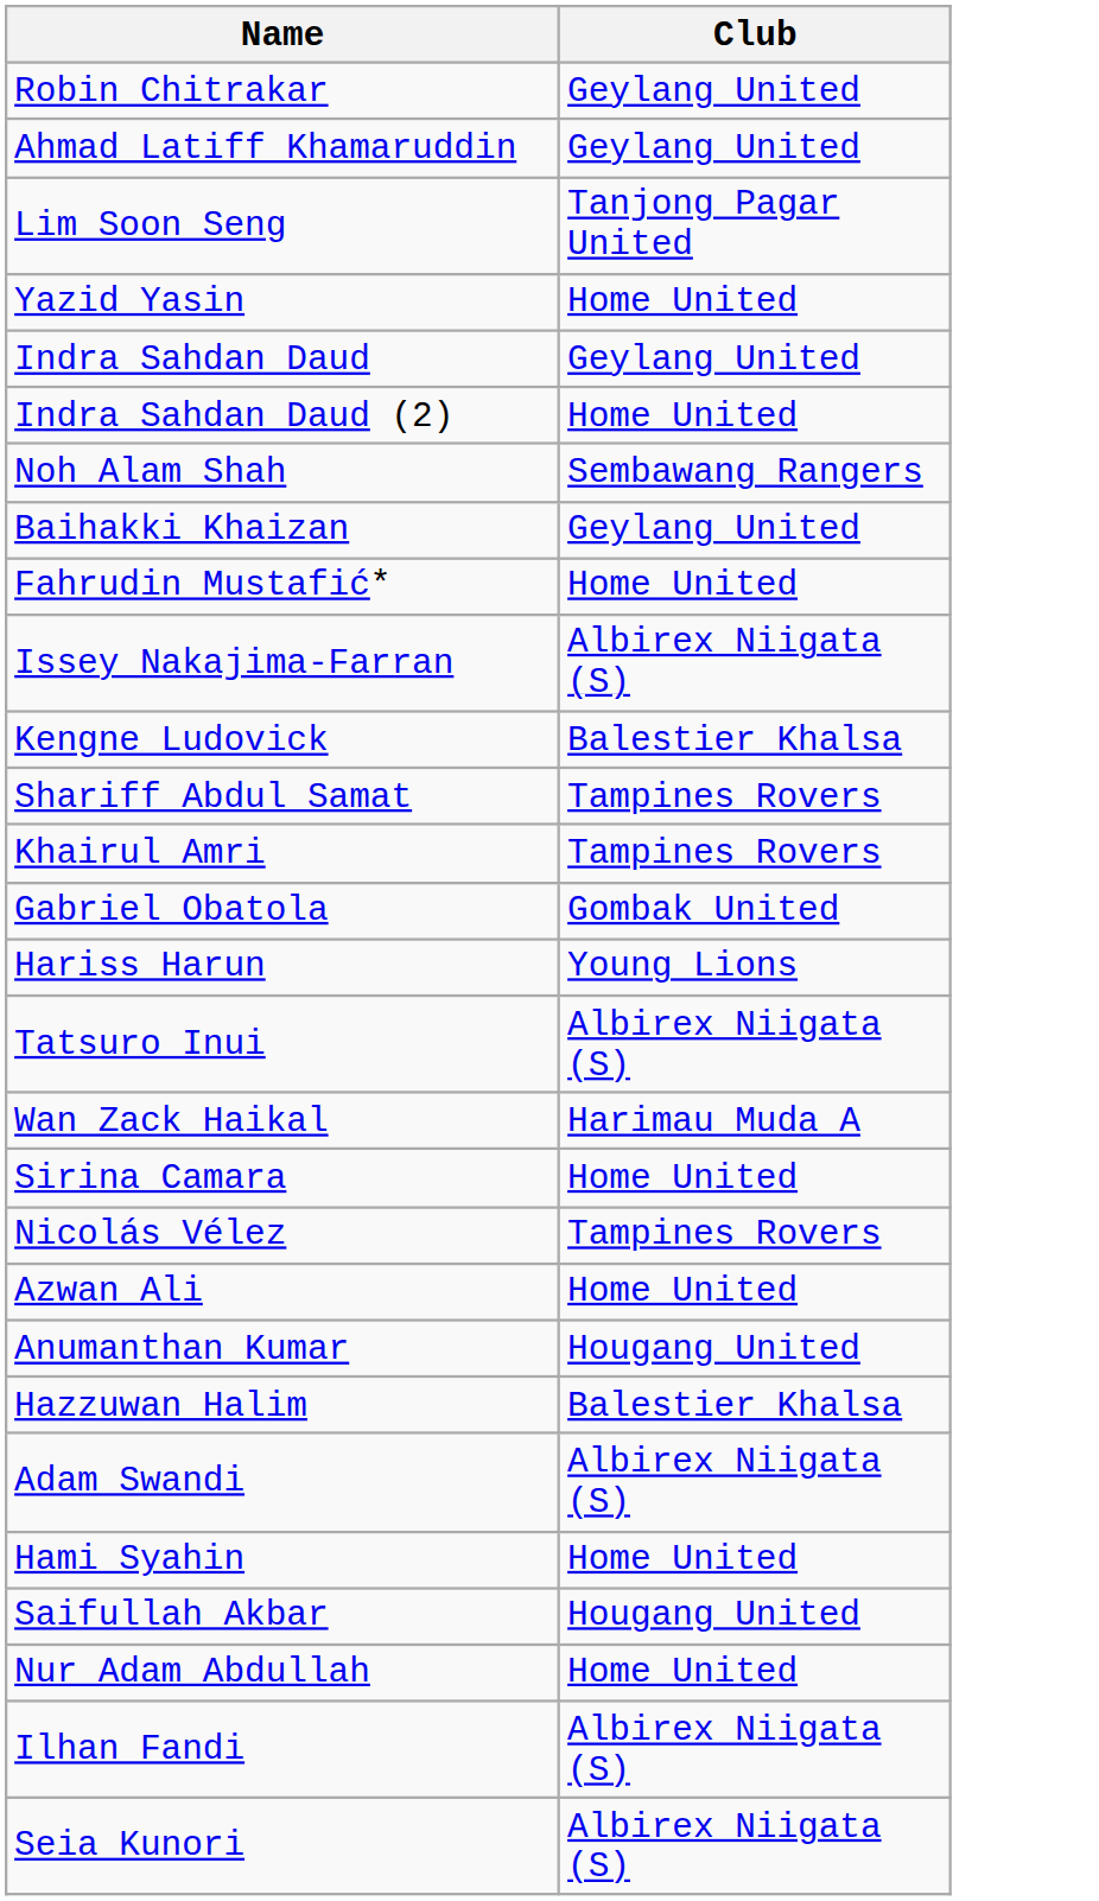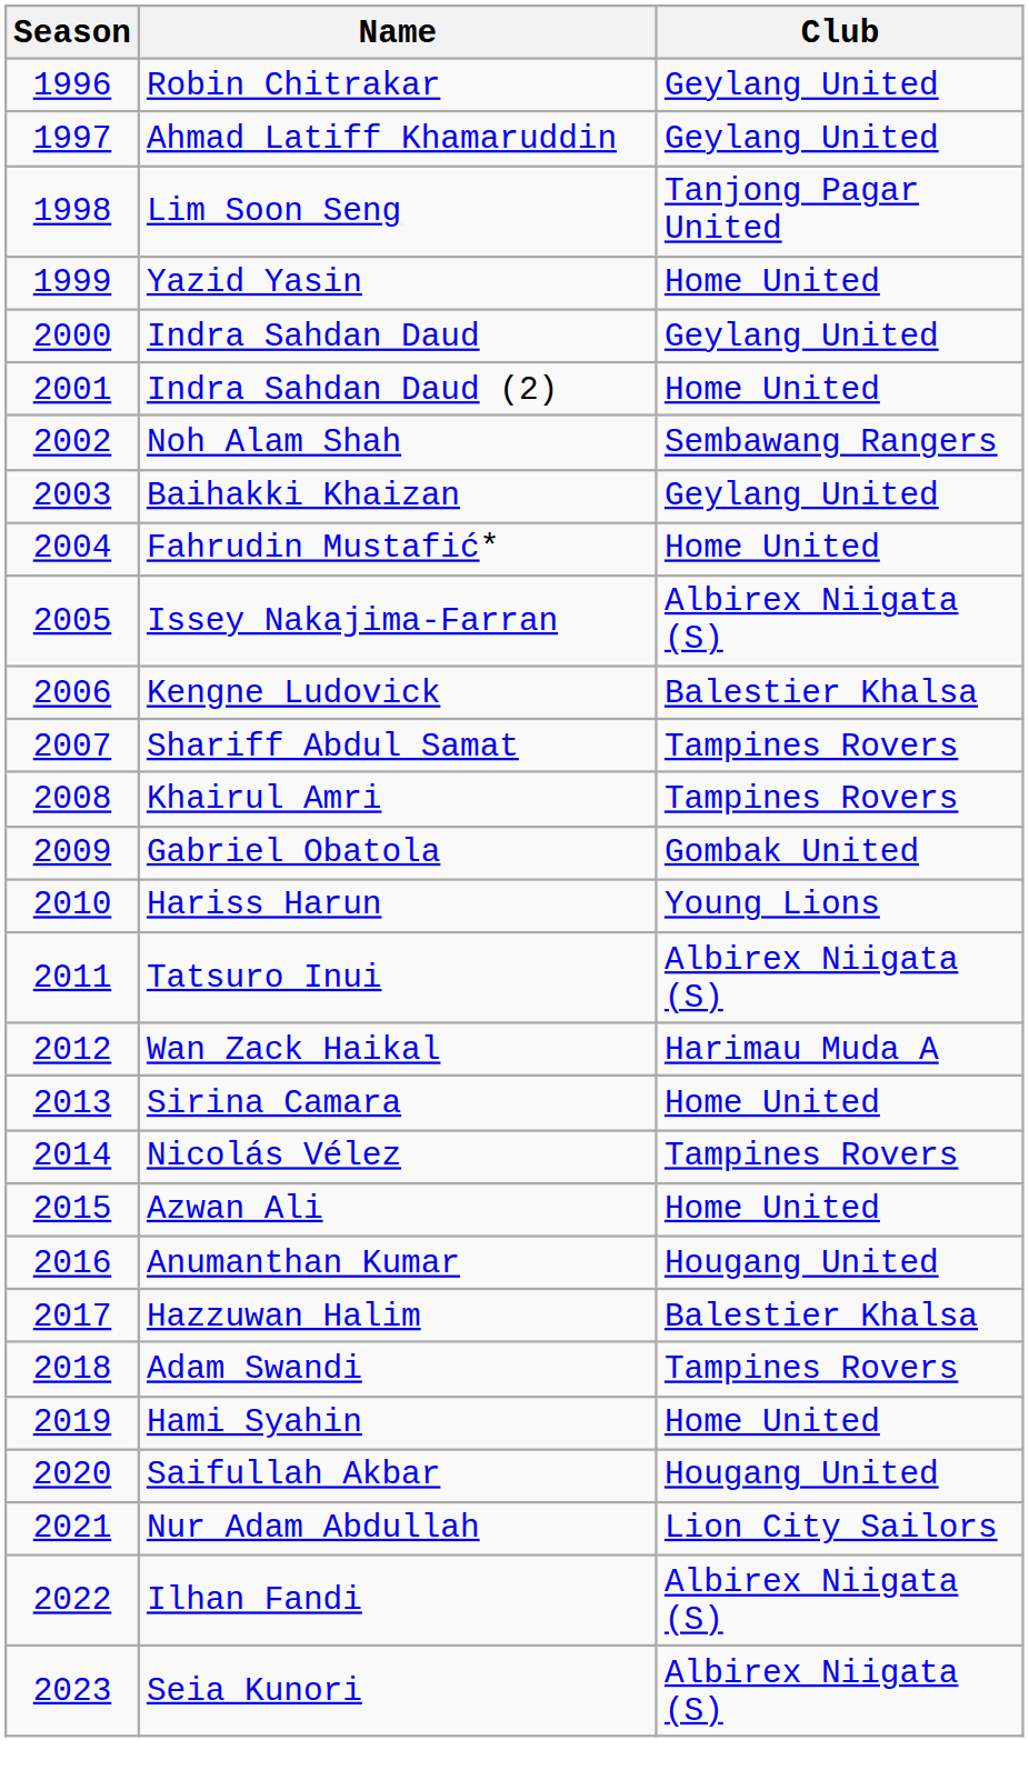 <table class="wikitable" style="text-align:center">
 <tr>
+<th>Season</th>
 <th width="200">Name</th>
 <th width="140">Club</th>
 </tr>
 <tr>
+<td><a href='#'>1996</a></td>
 <td align="left"> <a href='#'>Robin Chitrakar</a></td>
 <td align="left"><a href='#'>Geylang United</a></td>
 </tr>
 <tr>
+<td><a href='#'>1997</a></td>
 <td align="left"> <a href='#'>Ahmad Latiff Khamaruddin</a></td>
 <td align="left"><a href='#'>Geylang United</a></td>
 </tr>
 <tr>
+<td><a href='#'>1998</a></td>
 <td align="left"> <a href='#'>Lim Soon Seng</a></td>
 <td align="left"><a href='#'>Tanjong Pagar United</a></td>
 </tr>
 <tr>
+<td><a href='#'>1999</a></td>
 <td align="left"> <a href='#'>Yazid Yasin</a></td>
 <td align="left"><a href='#'>Home United</a></td>
 </tr>
 <tr>
+<td><a href='#'>2000</a></td>
 <td align="left"> <a href='#'>Indra Sahdan Daud</a></td>
 <td align="left"><a href='#'>Geylang United</a></td>
 </tr>
 <tr>
+<td><a href='#'>2001</a></td>
 <td align="left"> <a href='#'>Indra Sahdan Daud</a> (2)</td>
 <td align="left"><a href='#'>Home United</a></td>
 </tr>
 <tr>
+<td><a href='#'>2002</a></td>
 <td align="left"> <a href='#'>Noh Alam Shah</a></td>
 <td align="left"><a href='#'>Sembawang Rangers</a></td>
 </tr>
 <tr>
+<td><a href='#'>2003</a></td>
 <td align="left"> <a href='#'>Baihakki Khaizan</a></td>
 <td align="left"><a href='#'>Geylang United</a></td>
 </tr>
 <tr>
+<td><a href='#'>2004</a></td>
 <td align="left"> <a href='#'>Fahrudin Mustafić</a>*</td>
 <td align="left"><a href='#'>Home United</a></td>
 </tr>
 <tr>
+<td><a href='#'>2005</a></td>
 <td align="left"> <a href='#'>Issey Nakajima-Farran</a></td>
 <td align="left"><a href='#'>Albirex Niigata (S)</a></td>
 </tr>
 <tr>
+<td><a href='#'>2006</a></td>
 <td align="left"> <a href='#'>Kengne Ludovick</a></td>
 <td align="left"><a href='#'>Balestier Khalsa</a></td>
 </tr>
 <tr>
+<td><a href='#'>2007</a></td>
 <td align="left"> <a href='#'>Shariff Abdul Samat</a></td>
 <td align="left"><a href='#'>Tampines Rovers</a></td>
 </tr>
 <tr>
+<td><a href='#'>2008</a></td>
 <td align="left"> <a href='#'>Khairul Amri</a></td>
 <td align="left"><a href='#'>Tampines Rovers</a></td>
 </tr>
 <tr>
+<td><a href='#'>2009</a></td>
 <td align="left"> <a href='#'>Gabriel Obatola</a></td>
 <td align="left"><a href='#'>Gombak United</a></td>
 </tr>
 <tr>
+<td><a href='#'>2010</a></td>
 <td align="left"> <a href='#'>Hariss Harun</a></td>
 <td align="left"><a href='#'>Young Lions</a></td>
 </tr>
 <tr>
+<td><a href='#'>2011</a></td>
 <td align="left"> <a href='#'>Tatsuro Inui</a></td>
 <td align="left"><a href='#'>Albirex Niigata (S)</a></td>
 </tr>
 <tr>
+<td><a href='#'>2012</a></td>
 <td align="left"> <a href='#'>Wan Zack Haikal</a></td>
 <td align="left"><a href='#'>Harimau Muda A</a></td>
 </tr>
 <tr>
+<td><a href='#'>2013</a></td>
 <td align="left"> <a href='#'>Sirina Camara</a></td>
 <td align="left"><a href='#'>Home United</a></td>
 </tr>
 <tr>
+<td><a href='#'>2014</a></td>
 <td align="left"> <a href='#'>Nicolás Vélez</a></td>
 <td align="left"><a href='#'>Tampines Rovers</a></td>
 </tr>
 <tr>
+<td><a href='#'>2015</a></td>
 <td align="left"> <a href='#'>Azwan Ali</a></td>
 <td align="left"><a href='#'>Home United</a></td>
 </tr>
 <tr>
+<td><a href='#'>2016</a></td>
 <td align="left"> <a href='#'>Anumanthan Kumar</a></td>
 <td align="left"><a href='#'>Hougang United</a></td>
 </tr>
 <tr>
+<td><a href='#'>2017</a></td>
 <td align="left"> <a href='#'>Hazzuwan Halim</a></td>
 <td align="left"><a href='#'>Balestier Khalsa</a></td>
 </tr>
 <tr>
+<td><a href='#'>2018</a></td>
 <td align="left"> <a href='#'>Adam Swandi</a></td>
-<td align="left"><a href='#'>Albirex Niigata (S)</a></td>
+<td align="left"><a href='#'>Tampines Rovers</a></td>
 </tr>
 <tr>
+<td><a href='#'>2019</a></td>
 <td align="left"> <a href='#'>Hami Syahin</a></td>
 <td align="left"><a href='#'>Home United</a></td>
 </tr>
 <tr>
+<td><a href='#'>2020</a></td>
 <td align="left"> <a href='#'>Saifullah Akbar</a></td>
 <td align="left"><a href='#'>Hougang United</a></td>
 </tr>
 <tr>
+<td><a href='#'>2021</a></td>
 <td align="left"> <a href='#'>Nur Adam Abdullah</a></td>
-<td align="left"><a href='#'>Home United</a></td>
+<td align="left"><a href='#'>Lion City Sailors</a></td>
 </tr>
 <tr>
+<td><a href='#'>2022</a></td>
 <td align="left"> <a href='#'>Ilhan Fandi</a></td>
 <td align="left"><a href='#'>Albirex Niigata (S)</a></td>
 </tr>
 <tr>
+<td><a href='#'>2023</a></td>
 <td align=left> <a href='#'>Seia Kunori</a></td>
 <td align=left><a href='#'>Albirex Niigata (S)</a></td>
 </tr>
 </table>
